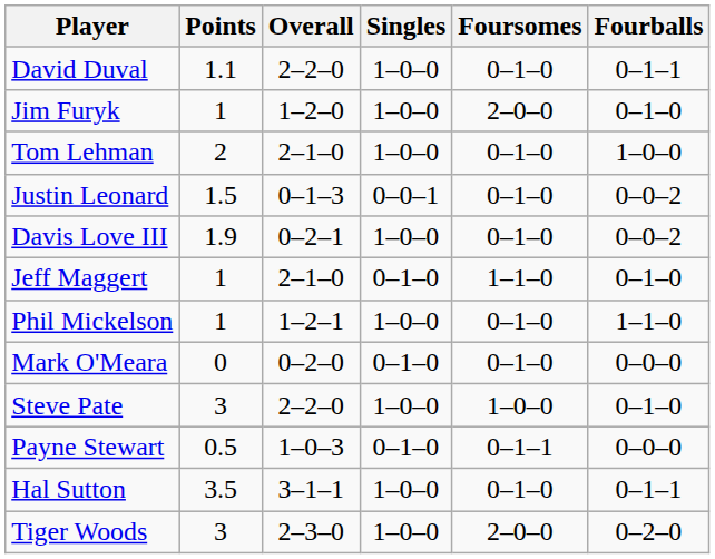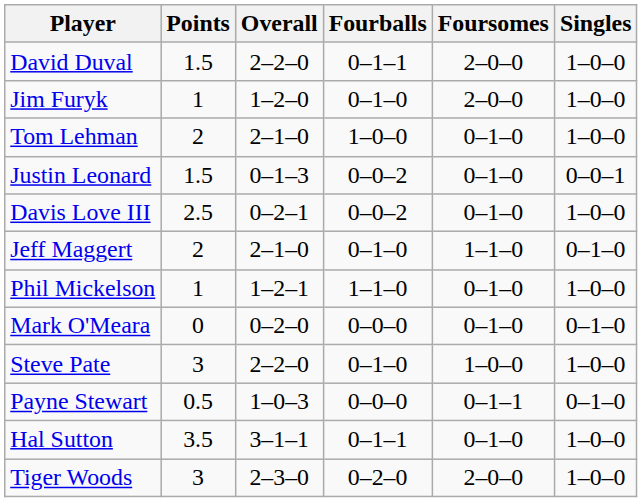 <table class="wikitable sortable" style="text-align:center">
 <tr>
 <th>Player</th>
 <th>Points</th>
 <th>Overall</th>
+<th>Fourballs</th>
+<th>Foursomes</th>
 <th>Singles</th>
-<th>Foursomes</th>
-<th>Fourballs</th>
 </tr>
 <tr>
 <td align=left><a href='#'>David Duval</a></td>
-<td>1.1</td>
+<td>1.5</td>
 <td>2–2–0</td>
+<td>0–1–1</td>
+<td>2–0–0</td>
 <td>1–0–0</td>
-<td>0–1–0</td>
-<td>0–1–1</td>
 </tr>
 <tr>
 <td align=left><a href='#'>Jim Furyk</a></td>
 <td>1</td>
 <td>1–2–0</td>
+<td>0–1–0</td>
+<td>2–0–0</td>
 <td>1–0–0</td>
-<td>2–0–0</td>
-<td>0–1–0</td>
 </tr>
 <tr>
 <td align=left><a href='#'>Tom Lehman</a></td>
 <td>2</td>
 <td>2–1–0</td>
 <td>1–0–0</td>
 <td>0–1–0</td>
 <td>1–0–0</td>
 </tr>
 <tr>
 <td align=left><a href='#'>Justin Leonard</a></td>
 <td>1.5</td>
 <td>0–1–3</td>
+<td>0–0–2</td>
+<td>0–1–0</td>
 <td>0–0–1</td>
-<td>0–1–0</td>
-<td>0–0–2</td>
 </tr>
 <tr>
 <td align=left><a href='#'>Davis Love III</a></td>
-<td>1.9</td>
+<td>2.5</td>
 <td>0–2–1</td>
+<td>0–0–2</td>
+<td>0–1–0</td>
 <td>1–0–0</td>
-<td>0–1–0</td>
-<td>0–0–2</td>
 </tr>
 <tr>
 <td align=left><a href='#'>Jeff Maggert</a></td>
-<td>1</td>
+<td>2</td>
 <td>2–1–0</td>
 <td>0–1–0</td>
 <td>1–1–0</td>
 <td>0–1–0</td>
 </tr>
 <tr>
 <td align=left><a href='#'>Phil Mickelson</a></td>
 <td>1</td>
 <td>1–2–1</td>
+<td>1–1–0</td>
+<td>0–1–0</td>
 <td>1–0–0</td>
-<td>0–1–0</td>
-<td>1–1–0</td>
 </tr>
 <tr>
 <td align=left><a href='#'>Mark O'Meara</a></td>
 <td>0</td>
 <td>0–2–0</td>
+<td>0–0–0</td>
 <td>0–1–0</td>
 <td>0–1–0</td>
-<td>0–0–0</td>
 </tr>
 <tr>
 <td align=left><a href='#'>Steve Pate</a></td>
 <td>3</td>
 <td>2–2–0</td>
+<td>0–1–0</td>
 <td>1–0–0</td>
 <td>1–0–0</td>
-<td>0–1–0</td>
 </tr>
 <tr>
 <td align=left><a href='#'>Payne Stewart</a></td>
 <td>0.5</td>
 <td>1–0–3</td>
+<td>0–0–0</td>
+<td>0–1–1</td>
 <td>0–1–0</td>
-<td>0–1–1</td>
-<td>0–0–0</td>
 </tr>
 <tr>
 <td align=left><a href='#'>Hal Sutton</a></td>
 <td>3.5</td>
 <td>3–1–1</td>
+<td>0–1–1</td>
+<td>0–1–0</td>
 <td>1–0–0</td>
-<td>0–1–0</td>
-<td>0–1–1</td>
 </tr>
 <tr>
 <td align=left><a href='#'>Tiger Woods</a></td>
 <td>3</td>
 <td>2–3–0</td>
+<td>0–2–0</td>
+<td>2–0–0</td>
 <td>1–0–0</td>
-<td>2–0–0</td>
-<td>0–2–0</td>
 </tr>
 </table>
